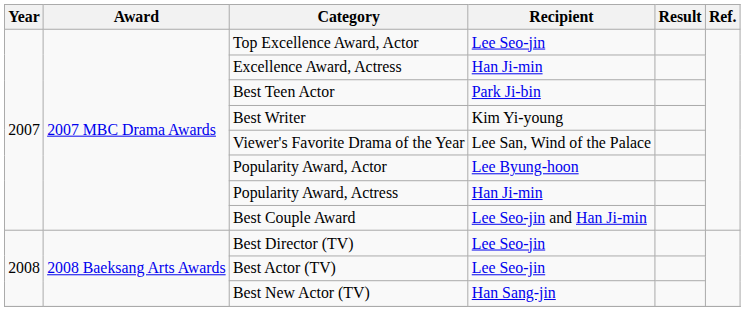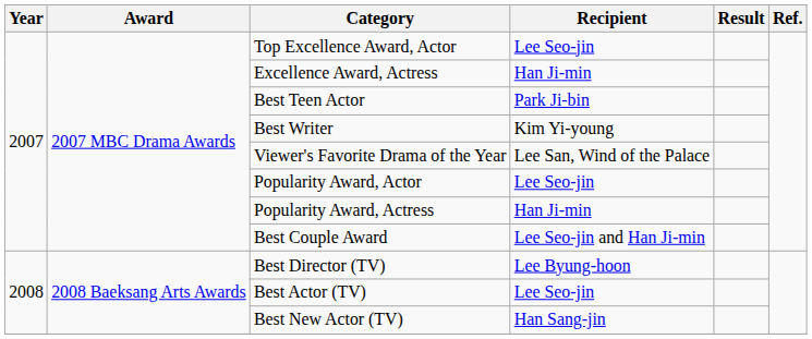 <table class="wikitable">
 <tr>
 <th>Year</th>
 <th>Award</th>
 <th>Category</th>
 <th>Recipient</th>
 <th>Result</th>
 <th>Ref.</th>
 </tr>
 <tr>
 <td rowspan=8>2007</td>
 <td rowspan=8><a href='#'>2007 MBC Drama Awards</a> </td>
 <td>Top Excellence Award, Actor</td>
 <td><a href='#'>Lee Seo-jin</a></td>
 <td></td>
 <td rowspan="8"></td>
 </tr>
 <tr>
 <td>Excellence Award, Actress</td>
 <td><a href='#'>Han Ji-min</a></td>
 <td></td>
 </tr>
 <tr>
 <td>Best Teen Actor</td>
 <td><a href='#'>Park Ji-bin</a></td>
 <td></td>
 </tr>
 <tr>
 <td>Best Writer</td>
 <td>Kim Yi-young</td>
 <td></td>
 </tr>
 <tr>
 <td>Viewer's Favorite Drama of the Year</td>
 <td>Lee San, Wind of the Palace</td>
 <td></td>
 </tr>
 <tr>
 <td>Popularity Award, Actor</td>
-<td><a href='#'>Lee Byung-hoon</a></td>
+<td><a href='#'>Lee Seo-jin</a></td>
 <td></td>
 </tr>
 <tr>
 <td>Popularity Award, Actress</td>
 <td><a href='#'>Han Ji-min</a></td>
 <td></td>
 </tr>
 <tr>
 <td>Best Couple Award</td>
 <td><a href='#'>Lee Seo-jin</a> and <a href='#'>Han Ji-min</a></td>
 <td></td>
 </tr>
 <tr>
 <td rowspan=3>2008</td>
 <td rowspan=3><a href='#'>2008 Baeksang Arts Awards</a></td>
 <td>Best Director (TV)</td>
-<td><a href='#'>Lee Seo-jin</a></td>
+<td><a href='#'>Lee Byung-hoon</a></td>
 <td></td>
 <td rowspan="3"></td>
 </tr>
 <tr>
 <td>Best Actor (TV)</td>
 <td><a href='#'>Lee Seo-jin</a></td>
 <td></td>
 </tr>
 <tr>
 <td>Best New Actor (TV)</td>
 <td><a href='#'>Han Sang-jin</a></td>
 <td></td>
 </tr>
 <tr>
 </tr>
 </table>
